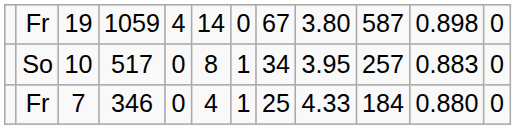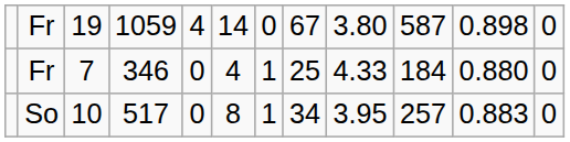 <table class="wikitable sortable" style="text-align:center">
 <tr>
 <td align=left></td>
 <td>Fr</td>
 <td>19</td>
 <td>1059</td>
 <td>4</td>
 <td>14</td>
 <td>0</td>
 <td>67</td>
 <td>3.80</td>
 <td>587</td>
 <td>0.898</td>
 <td>0</td>
 </tr>
 <tr>
 <td align=left></td>
+<td>Fr</td>
+<td>7</td>
+<td>346</td>
+<td>0</td>
+<td>4</td>
+<td>1</td>
+<td>25</td>
+<td>4.33</td>
+<td>184</td>
+<td>0.880</td>
+<td>0</td>
+</tr>
+<tr>
+<td align=left></td>
 <td>So</td>
 <td>10</td>
 <td>517</td>
 <td>0</td>
 <td>8</td>
 <td>1</td>
 <td>34</td>
 <td>3.95</td>
 <td>257</td>
 <td>0.883</td>
 <td>0</td>
 </tr>
-<tr>
-<td align=left></td>
-<td>Fr</td>
-<td>7</td>
-<td>346</td>
-<td>0</td>
-<td>4</td>
-<td>1</td>
-<td>25</td>
-<td>4.33</td>
-<td>184</td>
-<td>0.880</td>
-<td>0</td>
-</tr>
 </table>
